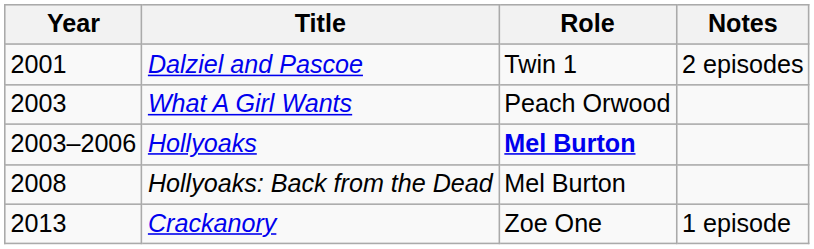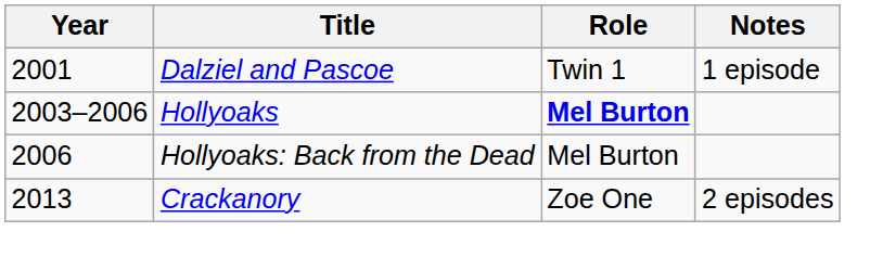 <table class="wikitable">
 <tr>
 <th>Year</th>
 <th>Title</th>
 <th>Role</th>
 <th>Notes</th>
 </tr>
 <tr>
 <td>2001</td>
 <td><em><a href='#'>Dalziel and Pascoe</a></em></td>
 <td>Twin 1</td>
-<td>2 episodes</td>
-</tr>
-<tr>
-<td>2003</td>
-<td><em><a href='#'>What A Girl Wants</a></em></td>
-<td>Peach Orwood</td>
-<td></td>
+<td>1 episode</td>
 </tr>
 <tr>
 <td>2003–2006</td>
 <td><em><a href='#'>Hollyoaks</a></em></td>
 <td><strong><a href='#'>Mel Burton</a></strong></td>
 <td></td>
 </tr>
 <tr>
-<td>2008</td>
+<td>2006</td>
 <td><em>Hollyoaks: Back from the Dead</em></td>
 <td>Mel Burton</td>
 <td></td>
 </tr>
 <tr>
 <td>2013</td>
 <td><em><a href='#'>Crackanory</a></em></td>
 <td>Zoe One</td>
-<td>1 episode</td>
+<td>2 episodes</td>
 </tr>
 </table>
